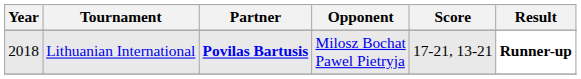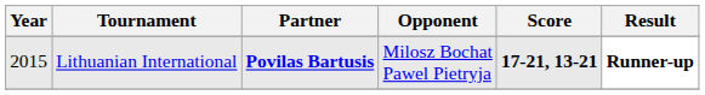 <table class="sortable wikitable" style="font-size: 90%;">
 <tr>
 <th>Year</th>
 <th>Tournament</th>
 <th>Partner</th>
 <th>Opponent</th>
 <th>Score</th>
 <th>Result</th>
 </tr>
 <tr>
 </tr>
 <tr style="background:#E9E9E9">
-<td align="center">2018</td>
+<td align="center">2015</td>
 <td align="left"><a href='#'>Lithuanian International</a></td>
 <td align="left"><strong> <a href='#'>Povilas Bartusis</a></strong></td>
 <td align="left"> <a href='#'>Milosz Bochat</a><br> <a href='#'>Pawel Pietryja</a></td>
-<td align="left">17-21, 13-21</td>
+<td align="left"><strong>17-21, 13-21</strong></td>
 <td style="text-align:left; background:white"> <strong>Runner-up</strong></td>
 </tr>
 <tr>
 </tr>
 </table>
